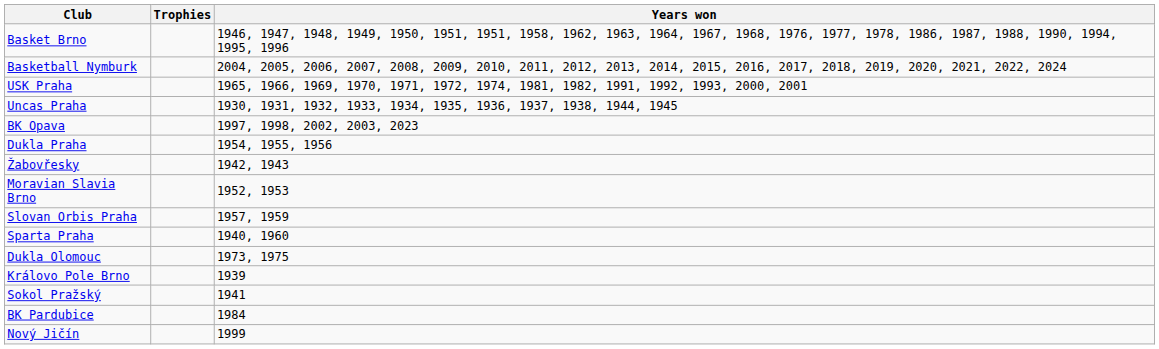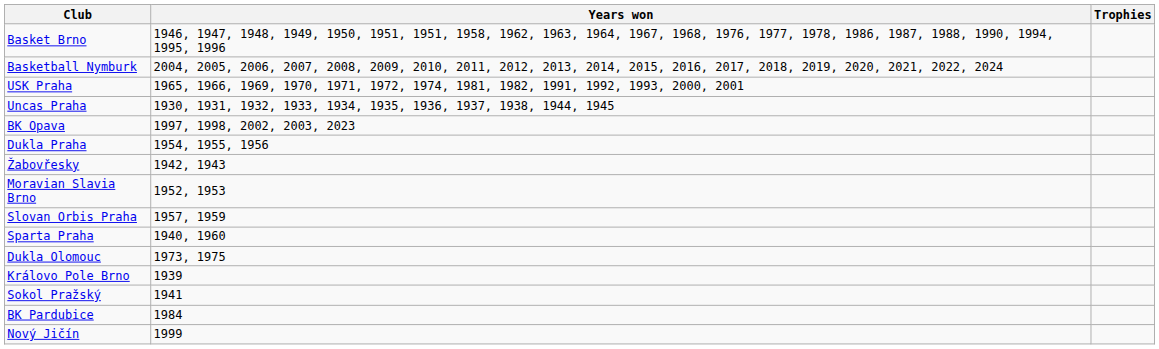 <table class="wikitable">
 <tr>
 <th>Club</th>
+<th>Years won</th>
 <th>Trophies</th>
-<th>Years won</th>
 </tr>
 <tr>
 <td><a href='#'>Basket Brno</a></td>
+<td>1946, 1947, 1948, 1949, 1950, 1951, 1951, 1958, 1962, 1963, 1964, 1967, 1968, 1976, 1977, 1978, 1986, 1987, 1988, 1990, 1994, 1995, 1996</td>
 <td></td>
-<td>1946, 1947, 1948, 1949, 1950, 1951, 1951, 1958, 1962, 1963, 1964, 1967, 1968, 1976, 1977, 1978, 1986, 1987, 1988, 1990, 1994, 1995, 1996</td>
 </tr>
 <tr>
 <td><a href='#'>Basketball Nymburk</a></td>
+<td>2004, 2005, 2006, 2007, 2008, 2009, 2010, 2011, 2012, 2013, 2014, 2015, 2016, 2017, 2018, 2019, 2020, 2021, 2022, 2024</td>
 <td></td>
-<td>2004, 2005, 2006, 2007, 2008, 2009, 2010, 2011, 2012, 2013, 2014, 2015, 2016, 2017, 2018, 2019, 2020, 2021, 2022, 2024</td>
 </tr>
 <tr>
 <td><a href='#'>USK Praha</a></td>
+<td>1965, 1966, 1969, 1970, 1971, 1972, 1974, 1981, 1982, 1991, 1992, 1993, 2000, 2001</td>
 <td></td>
-<td>1965, 1966, 1969, 1970, 1971, 1972, 1974, 1981, 1982, 1991, 1992, 1993, 2000, 2001</td>
 </tr>
 <tr>
 <td><a href='#'>Uncas Praha</a></td>
+<td>1930, 1931, 1932, 1933, 1934, 1935, 1936, 1937, 1938, 1944, 1945</td>
 <td></td>
-<td>1930, 1931, 1932, 1933, 1934, 1935, 1936, 1937, 1938, 1944, 1945</td>
 </tr>
 <tr>
 <td><a href='#'>BK Opava</a></td>
+<td>1997, 1998, 2002, 2003, 2023</td>
 <td></td>
-<td>1997, 1998, 2002, 2003, 2023</td>
 </tr>
 <tr>
 <td><a href='#'>Dukla Praha</a></td>
+<td>1954, 1955, 1956</td>
 <td></td>
-<td>1954, 1955, 1956</td>
 </tr>
 <tr>
 <td><a href='#'>Žabovřesky</a></td>
+<td>1942, 1943</td>
 <td></td>
-<td>1942, 1943</td>
 </tr>
 <tr>
 <td><a href='#'>Moravian Slavia Brno</a></td>
+<td>1952, 1953</td>
 <td></td>
-<td>1952, 1953</td>
 </tr>
 <tr>
 <td><a href='#'>Slovan Orbis Praha</a></td>
+<td>1957, 1959</td>
 <td></td>
-<td>1957, 1959</td>
 </tr>
 <tr>
 <td><a href='#'>Sparta Praha</a></td>
+<td>1940, 1960</td>
 <td></td>
-<td>1940, 1960</td>
 </tr>
 <tr>
 <td><a href='#'>Dukla Olomouc</a></td>
+<td>1973, 1975</td>
 <td></td>
-<td>1973, 1975</td>
 </tr>
 <tr>
 <td><a href='#'>Královo Pole Brno</a></td>
+<td>1939</td>
 <td></td>
-<td>1939</td>
 </tr>
 <tr>
 <td><a href='#'>Sokol Pražský</a></td>
+<td>1941</td>
 <td></td>
-<td>1941</td>
 </tr>
 <tr>
 <td><a href='#'>BK Pardubice</a></td>
+<td>1984</td>
 <td></td>
-<td>1984</td>
 </tr>
 <tr>
 <td><a href='#'>Nový Jičín</a></td>
+<td>1999</td>
 <td></td>
-<td>1999</td>
 </tr>
 </table>
